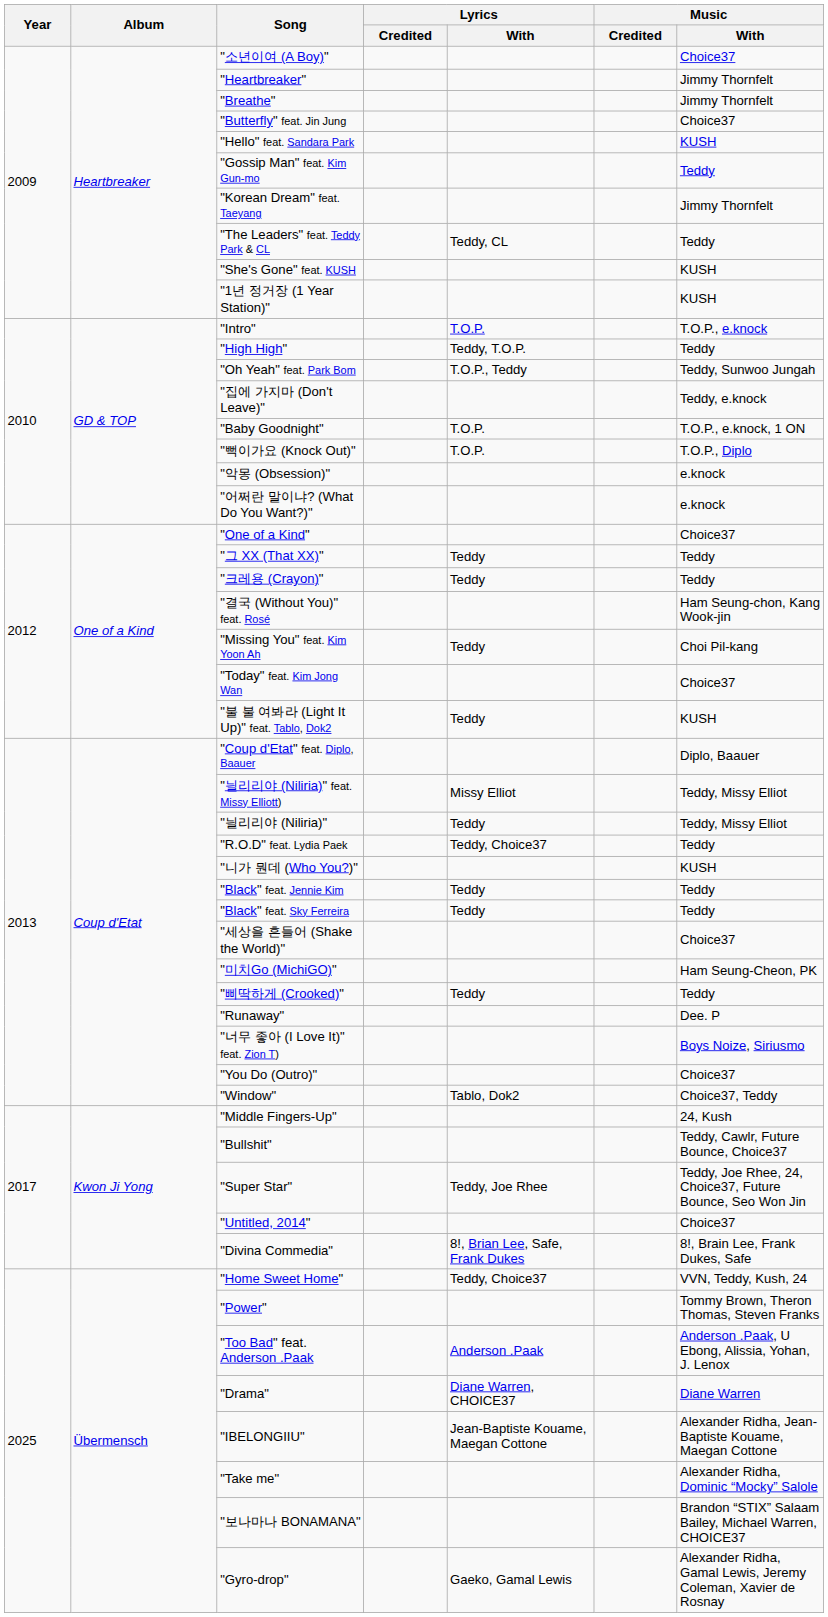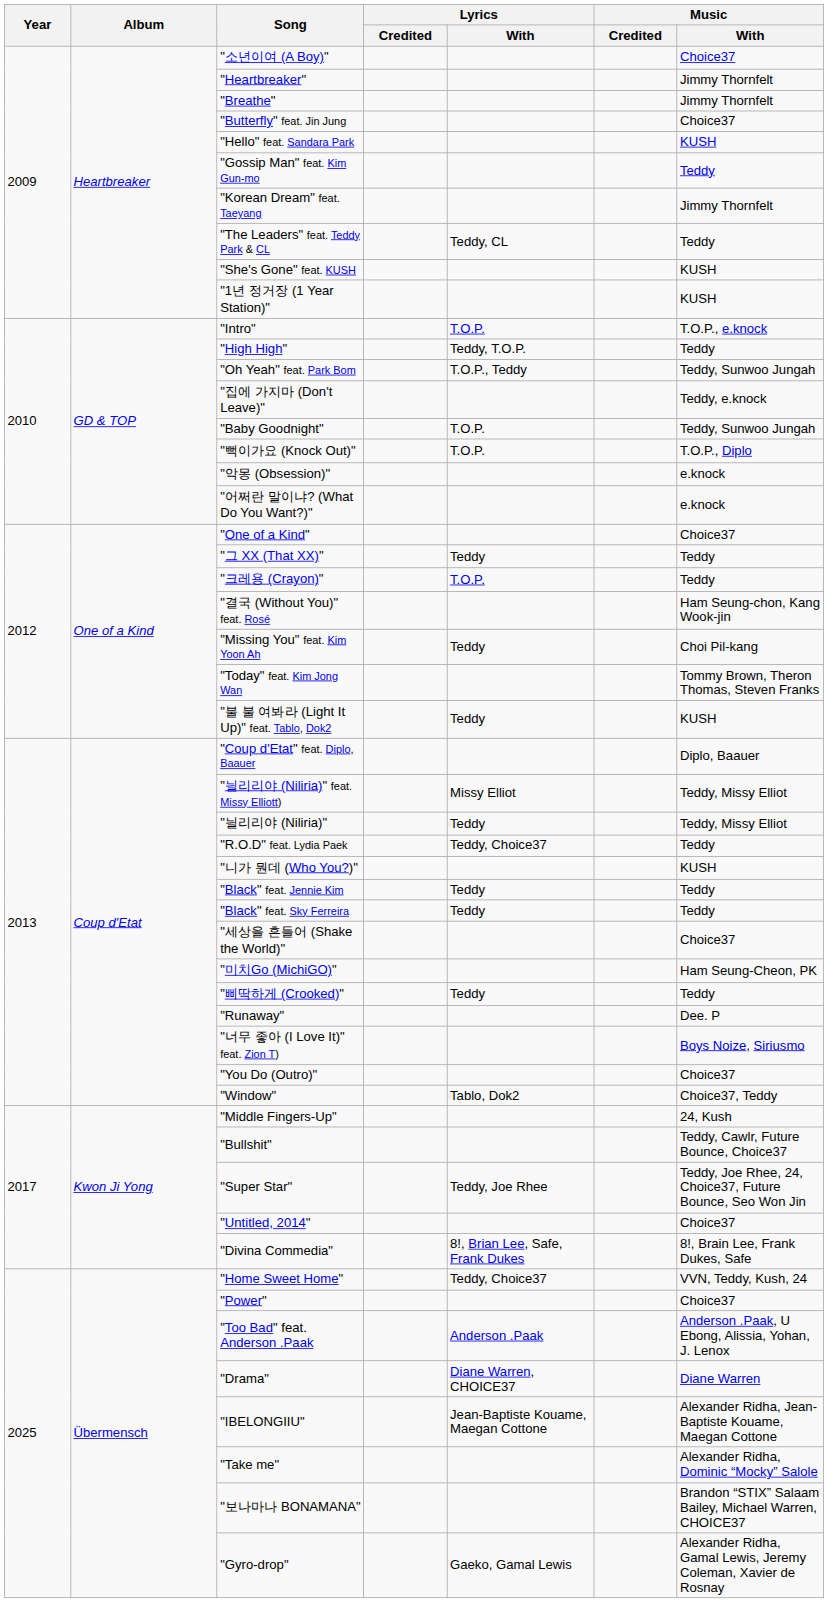 <table class="wikitable" width=1000px>
 <tr>
 <th rowspan=2 width=50px>Year</th>
 <th rowspan=2 width=120px>Album</th>
 <th rowspan=2 width=120px>Song</th>
 <th colspan="2">Lyrics</th>
 <th colspan="2">Music</th>
 </tr>
 <tr>
 <th width=50px>Credited</th>
 <th width=120px>With</th>
 <th width=50px>Credited</th>
 <th width=120px>With</th>
 </tr>
 <tr>
 <td rowspan="10">2009</td>
 <td rowspan="10"><em><a href='#'>Heartbreaker</a></em></td>
 <td>"<a href='#'>소년이여 (A Boy)</a>"</td>
 <td></td>
 <td></td>
 <td></td>
 <td><a href='#'>Choice37</a></td>
 </tr>
 <tr>
 <td>"<a href='#'>Heartbreaker</a>"</td>
 <td></td>
 <td></td>
 <td></td>
 <td>Jimmy Thornfelt</td>
 </tr>
 <tr>
 <td>"<a href='#'>Breathe</a>"</td>
 <td></td>
 <td></td>
 <td></td>
 <td>Jimmy Thornfelt</td>
 </tr>
 <tr>
 <td>"<a href='#'>Butterfly</a>" <small>feat. Jin Jung</small></td>
 <td></td>
 <td></td>
 <td></td>
 <td>Choice37</td>
 </tr>
 <tr>
 <td>"Hello" <small>feat. <a href='#'>Sandara Park</a></small></td>
 <td></td>
 <td></td>
 <td></td>
 <td><a href='#'>KUSH</a></td>
 </tr>
 <tr>
 <td>"Gossip Man" <small>feat. <a href='#'>Kim Gun-mo</a></small></td>
 <td></td>
 <td></td>
 <td></td>
 <td><a href='#'>Teddy</a></td>
 </tr>
 <tr>
 <td>"Korean Dream" <small>feat. <a href='#'>Taeyang</a></small></td>
 <td></td>
 <td></td>
 <td></td>
 <td>Jimmy Thornfelt</td>
 </tr>
 <tr>
 <td>"The Leaders" <small>feat. <a href='#'>Teddy Park</a> & <a href='#'>CL</a></small></td>
 <td></td>
 <td>Teddy, CL</td>
 <td></td>
 <td>Teddy</td>
 </tr>
 <tr>
 <td>"She's Gone" <small>feat. <a href='#'>KUSH</a></small></td>
 <td></td>
 <td></td>
 <td></td>
 <td>KUSH</td>
 </tr>
 <tr>
 <td>"1년 정거장 (1 Year Station)"</td>
 <td></td>
 <td></td>
 <td></td>
 <td>KUSH</td>
 </tr>
 <tr>
 <td rowspan="8">2010</td>
 <td rowspan="8"><em><a href='#'>GD & TOP</a></em></td>
 <td>"Intro"</td>
 <td></td>
 <td><a href='#'>T.O.P.</a></td>
 <td></td>
 <td>T.O.P., <a href='#'>e.knock</a></td>
 </tr>
 <tr>
 <td>"<a href='#'>High High</a>"</td>
 <td></td>
 <td>Teddy, T.O.P.</td>
 <td></td>
 <td>Teddy</td>
 </tr>
 <tr>
 <td>"Oh Yeah" <small>feat. <a href='#'>Park Bom</a></small></td>
 <td></td>
 <td>T.O.P., Teddy</td>
 <td></td>
 <td>Teddy, Sunwoo Jungah</td>
 </tr>
 <tr>
 <td>"집에 가지마  (Don't Leave)"</td>
 <td></td>
 <td></td>
 <td></td>
 <td>Teddy, e.knock</td>
 </tr>
 <tr>
 <td>"Baby Goodnight"</td>
 <td></td>
 <td>T.O.P.</td>
 <td></td>
-<td>T.O.P., e.knock, 1 ON</td>
+<td>Teddy, Sunwoo Jungah</td>
 </tr>
 <tr>
 <td>"뻑이가요  (Knock Out)"</td>
 <td></td>
 <td>T.O.P.</td>
 <td></td>
 <td>T.O.P., <a href='#'>Diplo</a></td>
 </tr>
 <tr>
 <td>"악몽 (Obsession)"</td>
 <td></td>
 <td></td>
 <td></td>
 <td>e.knock</td>
 </tr>
 <tr>
 <td>"어쩌란 말이냐?  (What Do You Want?)"</td>
 <td></td>
 <td></td>
 <td></td>
 <td>e.knock</td>
 </tr>
 <tr>
 <td rowspan="7">2012</td>
 <td rowspan="7"><em><a href='#'>One of a Kind</a></em></td>
 <td>"<a href='#'>One of a Kind</a>"</td>
 <td></td>
 <td></td>
 <td></td>
 <td>Choice37</td>
 </tr>
 <tr>
 <td>"<a href='#'>그 XX (That XX)</a>"</td>
 <td></td>
 <td>Teddy</td>
 <td></td>
 <td>Teddy</td>
 </tr>
 <tr>
 <td>"<a href='#'>크레용 (Crayon)</a>"</td>
 <td></td>
-<td>Teddy</td>
+<td><a href='#'>T.O.P.</a></td>
 <td></td>
 <td>Teddy</td>
 </tr>
 <tr>
 <td>"결국 (Without You)" <small>feat. <a href='#'>Rosé</a></small></td>
 <td></td>
 <td></td>
 <td></td>
 <td>Ham Seung-chon, Kang Wook-jin</td>
 </tr>
 <tr>
 <td>"Missing You" <small>feat. <a href='#'>Kim Yoon Ah</a></small></td>
 <td></td>
 <td>Teddy</td>
 <td></td>
 <td>Choi Pil-kang</td>
 </tr>
 <tr>
 <td>"Today" <small>feat. <a href='#'>Kim Jong Wan</a></small></td>
 <td></td>
 <td></td>
 <td></td>
-<td>Choice37</td>
+<td>Tommy Brown, Theron Thomas, Steven Franks</td>
 </tr>
 <tr>
 <td>"불 불 여봐라 (Light It Up)" <small>feat. <a href='#'>Tablo</a>, <a href='#'>Dok2</a></small></td>
 <td></td>
 <td>Teddy</td>
 <td></td>
 <td>KUSH</td>
 </tr>
 <tr>
 <td rowspan="14">2013</td>
 <td rowspan="14"><em><a href='#'>Coup d'Etat</a></em></td>
 <td>"<a href='#'>Coup d'Etat</a>" <small>feat. <a href='#'>Diplo</a>, <a href='#'>Baauer</a></small></td>
 <td></td>
 <td></td>
 <td></td>
 <td>Diplo, Baauer</td>
 </tr>
 <tr>
 <td>"<a href='#'>늴리리야 (Niliria)</a>" <small>feat. <a href='#'>Missy Elliott</a>)</small></td>
 <td></td>
 <td>Missy Elliot</td>
 <td></td>
 <td>Teddy, Missy Elliot</td>
 </tr>
 <tr>
 <td>"늴리리야 (Niliria)"</td>
 <td></td>
 <td>Teddy</td>
 <td></td>
 <td>Teddy, Missy Elliot</td>
 </tr>
 <tr>
 <td>"R.O.D" <small>feat. Lydia Paek</small></td>
 <td></td>
 <td>Teddy, Choice37</td>
 <td></td>
 <td>Teddy</td>
 </tr>
 <tr>
 <td>"니가 뭔데 (<a href='#'>Who You?</a>)"</td>
 <td></td>
 <td></td>
 <td></td>
 <td>KUSH</td>
 </tr>
 <tr>
 <td>"<a href='#'>Black</a>" <small>feat. <a href='#'>Jennie Kim</a></small></td>
 <td></td>
 <td>Teddy</td>
 <td></td>
 <td>Teddy</td>
 </tr>
 <tr>
 <td>"<a href='#'>Black</a>" <small>feat. <a href='#'>Sky Ferreira</a></small></td>
 <td></td>
 <td>Teddy</td>
 <td></td>
 <td>Teddy</td>
 </tr>
 <tr>
 <td>"세상을 흔들어 (Shake the World)"</td>
 <td></td>
 <td></td>
 <td></td>
 <td>Choice37</td>
 </tr>
 <tr>
 <td>"<a href='#'>미치Go (MichiGO)</a>"</td>
 <td></td>
 <td></td>
 <td></td>
 <td>Ham Seung-Cheon, PK</td>
 </tr>
 <tr>
 <td>"<a href='#'>삐딱하게 (Crooked)</a>"</td>
 <td></td>
 <td>Teddy</td>
 <td></td>
 <td>Teddy</td>
 </tr>
 <tr>
 <td>"Runaway"</td>
 <td></td>
 <td></td>
 <td></td>
 <td>Dee. P</td>
 </tr>
 <tr>
 <td>"너무 좋아 (I Love It)" <small>feat. <a href='#'>Zion T</a>)</small></td>
 <td></td>
 <td></td>
 <td></td>
 <td><a href='#'>Boys Noize</a>, <a href='#'>Siriusmo</a></td>
 </tr>
 <tr>
 <td>"You Do (Outro)"</td>
 <td></td>
 <td></td>
 <td></td>
 <td>Choice37</td>
 </tr>
 <tr>
 <td>"Window"</td>
 <td></td>
 <td>Tablo, Dok2</td>
 <td></td>
 <td>Choice37, Teddy</td>
 </tr>
 <tr>
 <td rowspan="5">2017</td>
 <td rowspan="5"><em><a href='#'>Kwon Ji Yong</a></em></td>
 <td>"Middle Fingers-Up"</td>
 <td></td>
 <td></td>
 <td></td>
 <td>24, Kush</td>
 </tr>
 <tr>
 <td>"Bullshit"</td>
 <td></td>
 <td></td>
 <td></td>
 <td>Teddy, Cawlr, Future Bounce, Choice37</td>
 </tr>
 <tr>
 <td>"Super Star"</td>
 <td></td>
 <td>Teddy, Joe Rhee</td>
 <td></td>
 <td>Teddy, Joe Rhee, 24, Choice37, Future Bounce, Seo Won Jin</td>
 </tr>
 <tr>
 <td>"<a href='#'>Untitled, 2014</a>"</td>
 <td></td>
 <td></td>
 <td></td>
 <td>Choice37</td>
 </tr>
 <tr>
 <td>"Divina Commedia"</td>
 <td></td>
 <td>8!, <a href='#'>Brian Lee</a>, Safe, <a href='#'>Frank Dukes</a></td>
 <td></td>
 <td>8!, Brain Lee, Frank Dukes, Safe</td>
 </tr>
 <tr>
 <td rowspan="8">2025</td>
 <td rowspan="8"><a href='#'>Übermensch</a></td>
 <td>"<a href='#'>Home Sweet Home</a>"</td>
 <td></td>
 <td>Teddy, Choice37</td>
 <td></td>
 <td>VVN, Teddy, Kush, 24</td>
 </tr>
 <tr>
 <td>"<a href='#'>Power</a>"</td>
 <td></td>
 <td></td>
 <td></td>
-<td>Tommy Brown, Theron Thomas, Steven Franks</td>
+<td>Choice37</td>
 </tr>
 <tr>
 <td>"<a href='#'>Too Bad</a>" feat. <a href='#'>Anderson .Paak</a></td>
 <td></td>
 <td><a href='#'>Anderson .Paak</a></td>
 <td></td>
 <td><a href='#'>Anderson .Paak</a>, U Ebong, Alissia, Yohan, J. Lenox</td>
 </tr>
 <tr>
 <td>"Drama"</td>
 <td></td>
 <td><a href='#'>Diane Warren</a>, CHOICE37</td>
 <td></td>
 <td><a href='#'>Diane Warren</a></td>
 </tr>
 <tr>
 <td>"IBELONGIIU"</td>
 <td></td>
 <td>Jean-Baptiste Kouame, Maegan Cottone</td>
 <td></td>
 <td>Alexander Ridha, Jean-Baptiste Kouame, Maegan Cottone</td>
 </tr>
 <tr>
 <td>"Take me"</td>
 <td></td>
 <td></td>
 <td></td>
 <td>Alexander Ridha, <a href='#'>Dominic “Mocky” Salole</a></td>
 </tr>
 <tr>
 <td>"보나마나 BONAMANA"</td>
 <td></td>
 <td></td>
 <td></td>
 <td>Brandon “STIX” Salaam Bailey, Michael Warren, CHOICE37</td>
 </tr>
 <tr>
 <td>"Gyro-drop"</td>
 <td></td>
 <td>Gaeko, Gamal Lewis</td>
 <td></td>
 <td>Alexander Ridha, Gamal Lewis, Jeremy Coleman, Xavier de Rosnay</td>
 </tr>
 </table>
